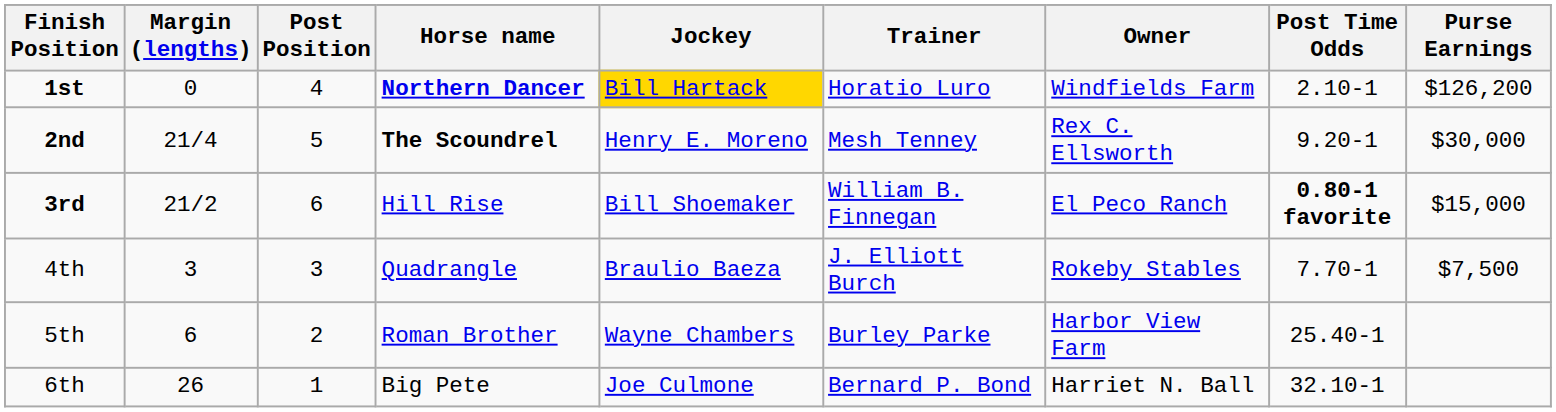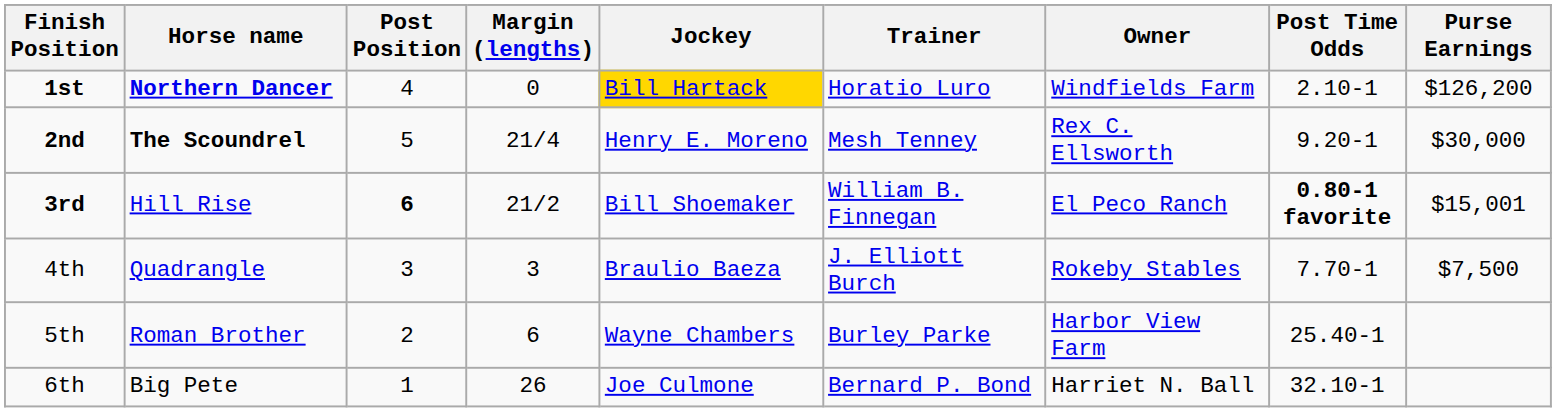 <table class="wikitable sortable" | border="2" cellpadding="1" style="border-collapse: collapse; font-size:90%">
 <tr>
 <th width="45px">Finish <br> Position</th>
+<th width="110px">Horse name</th>
+<th width="40px">Post <br> Position</th>
 <th width="45px">Margin<br> <span>(<a href='#'>lengths</a>)</span></th>
-<th width="40px">Post <br> Position</th>
-<th width="110px">Horse name</th>
 <th width="110px">Jockey</th>
 <th width="110px">Trainer</th>
 <th width="110px">Owner</th>
 <th width="65px">Post Time <br> Odds</th>
 <th width="70px">Purse <br> Earnings</th>
 </tr>
 <tr>
 <td align=center><strong>1<span>st</span></strong></td>
+<td><strong><a href='#'>Northern Dancer</a></strong></td>
+<td align=center>4</td>
 <td align=center>0</td>
-<td align=center>4</td>
-<td><strong><a href='#'>Northern Dancer</a></strong></td>
 <td style="background: gold;"><a href='#'>Bill Hartack</a></td>
 <td><a href='#'>Horatio Luro</a></td>
 <td><a href='#'>Windfields Farm</a></td>
 <td align=center>2.10-1</td>
 <td align=center>$126,200</td>
 </tr>
 <tr>
 <td align=center><strong>2<span>nd</span></strong></td>
+<td><strong>The Scoundrel</strong></td>
+<td align=center>5</td>
 <td align=center>2<span>1/4</span></td>
-<td align=center>5</td>
-<td><strong>The Scoundrel</strong></td>
 <td><a href='#'>Henry E. Moreno</a></td>
 <td><a href='#'>Mesh Tenney</a></td>
 <td><a href='#'>Rex C. Ellsworth</a></td>
 <td align=center>9.20-1</td>
 <td align=center>$30,000</td>
 </tr>
 <tr>
 <td align=center><strong>3<span>rd</span></strong></td>
+<td><a href='#'>Hill Rise</a></td>
+<td align=center><strong>6</strong></td>
 <td align=center>2<span>1/2</span></td>
-<td align=center>6</td>
-<td><a href='#'>Hill Rise</a></td>
 <td><a href='#'>Bill Shoemaker</a></td>
 <td><a href='#'>William B. Finnegan</a></td>
 <td><a href='#'>El Peco Ranch</a></td>
 <td align=center><strong>0.80-1</strong> <br><strong><span>favorite</span></strong></td>
-<td align=center>$15,000</td>
+<td align=center>$15,001</td>
 </tr>
 <tr>
 <td align=center>4<span>th</span></td>
+<td><a href='#'>Quadrangle</a></td>
 <td align=center>3</td>
 <td align=center>3</td>
-<td><a href='#'>Quadrangle</a></td>
 <td><a href='#'>Braulio Baeza</a></td>
 <td><a href='#'>J. Elliott Burch</a></td>
 <td><a href='#'>Rokeby Stables</a></td>
 <td align=center>7.70-1</td>
 <td align=center>$7,500</td>
 </tr>
 <tr>
 <td align=center>5<span>th</span></td>
+<td><a href='#'>Roman Brother</a></td>
+<td align=center>2</td>
 <td align=center>6</td>
-<td align=center>2</td>
-<td><a href='#'>Roman Brother</a></td>
 <td><a href='#'>Wayne Chambers</a></td>
 <td><a href='#'>Burley Parke</a></td>
 <td><a href='#'>Harbor View Farm</a></td>
 <td align=center>25.40-1</td>
 <td align=center></td>
 </tr>
 <tr>
 <td align=center>6<span>th</span></td>
+<td>Big Pete</td>
+<td align=center>1</td>
 <td align=center>26</td>
-<td align=center>1</td>
-<td>Big Pete</td>
 <td><a href='#'>Joe Culmone</a></td>
 <td><a href='#'>Bernard P. Bond</a></td>
 <td>Harriet N. Ball</td>
 <td align=center>32.10-1</td>
 <td></td>
 </tr>
 </table>
